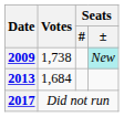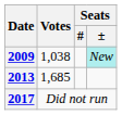 <table class="wikitable">
 <tr>
 <th rowspan=2>Date</th>
 <th rowspan=2>Votes</th>
 <th colspan=2>Seats</th>
 </tr>
 <tr>
 <th>#</th>
 <th>±</th>
 </tr>
 <tr>
 <th><a href='#'>2009</a></th>
-<td>1,738</td>
+<td>1,038</td>
 <td></td>
 <td style="background: paleturquoise;"><em>New</em></td>
 </tr>
 <tr>
 <th><a href='#'>2013</a></th>
-<td>1,684</td>
+<td>1,685</td>
 <td></td>
 <td></td>
 </tr>
 <tr>
 <th><a href='#'>2017</a></th>
 <td colspan="3" style="text-align:center;"><em>Did not run</em></td>
 </tr>
 </table>
